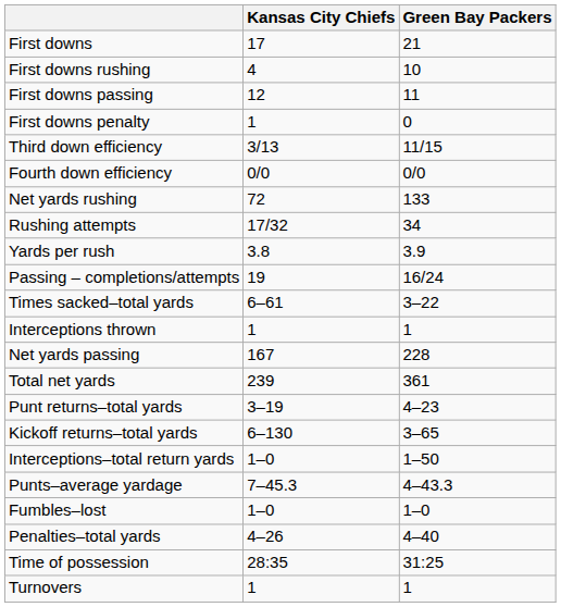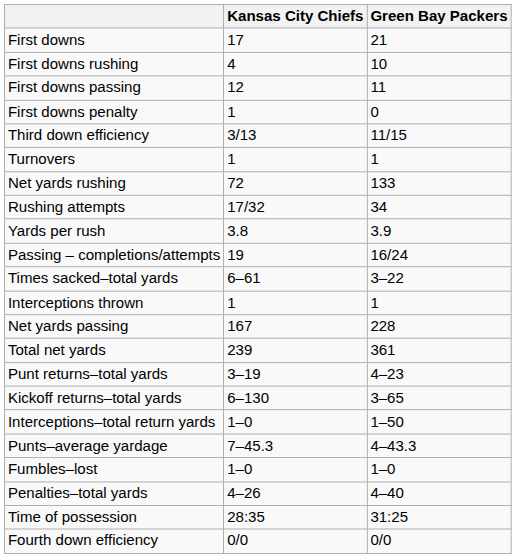 <table class="wikitable">
 <tr>
 <th></th>
 <th><strong> Kansas City Chiefs</strong></th>
 <th><strong> Green Bay Packers</strong></th>
 </tr>
 <tr>
 <td>First downs</td>
 <td>17</td>
 <td>21</td>
 </tr>
 <tr>
 <td>First downs rushing</td>
 <td>4</td>
 <td>10</td>
 </tr>
 <tr>
 <td>First downs passing</td>
 <td>12</td>
 <td>11</td>
 </tr>
 <tr>
 <td>First downs penalty</td>
 <td>1</td>
 <td>0</td>
 </tr>
 <tr>
 <td>Third down efficiency</td>
 <td>3/13</td>
 <td>11/15</td>
 </tr>
 <tr>
-<td>Fourth down efficiency</td>
-<td>0/0</td>
-<td>0/0</td>
+<td>Turnovers</td>
+<td>1</td>
+<td>1</td>
 </tr>
 <tr>
 <td>Net yards rushing</td>
 <td>72</td>
 <td>133</td>
 </tr>
 <tr>
 <td>Rushing attempts</td>
 <td>17/32</td>
 <td>34</td>
 </tr>
 <tr>
 <td>Yards per rush</td>
 <td>3.8</td>
 <td>3.9</td>
 </tr>
 <tr>
 <td>Passing – completions/attempts</td>
 <td>19</td>
 <td>16/24</td>
 </tr>
 <tr>
 <td>Times sacked–total yards</td>
 <td>6–61</td>
 <td>3–22</td>
 </tr>
 <tr>
 <td>Interceptions thrown</td>
 <td>1</td>
 <td>1</td>
 </tr>
 <tr>
 <td>Net yards passing</td>
 <td>167</td>
 <td>228</td>
 </tr>
 <tr>
 <td>Total net yards</td>
 <td>239</td>
 <td>361</td>
 </tr>
 <tr>
 <td>Punt returns–total yards</td>
 <td>3–19</td>
 <td>4–23</td>
 </tr>
 <tr>
 <td>Kickoff returns–total yards</td>
 <td>6–130</td>
 <td>3–65</td>
 </tr>
 <tr>
 <td>Interceptions–total return yards</td>
 <td>1–0</td>
 <td>1–50</td>
 </tr>
 <tr>
 <td>Punts–average yardage</td>
 <td>7–45.3</td>
 <td>4–43.3</td>
 </tr>
 <tr>
 <td>Fumbles–lost</td>
 <td>1–0</td>
 <td>1–0</td>
 </tr>
 <tr>
 <td>Penalties–total yards</td>
 <td>4–26</td>
 <td>4–40</td>
 </tr>
 <tr>
 <td>Time of possession</td>
 <td>28:35</td>
 <td>31:25</td>
 </tr>
 <tr>
-<td>Turnovers</td>
-<td>1</td>
-<td>1</td>
+<td>Fourth down efficiency</td>
+<td>0/0</td>
+<td>0/0</td>
 </tr>
 </table>
